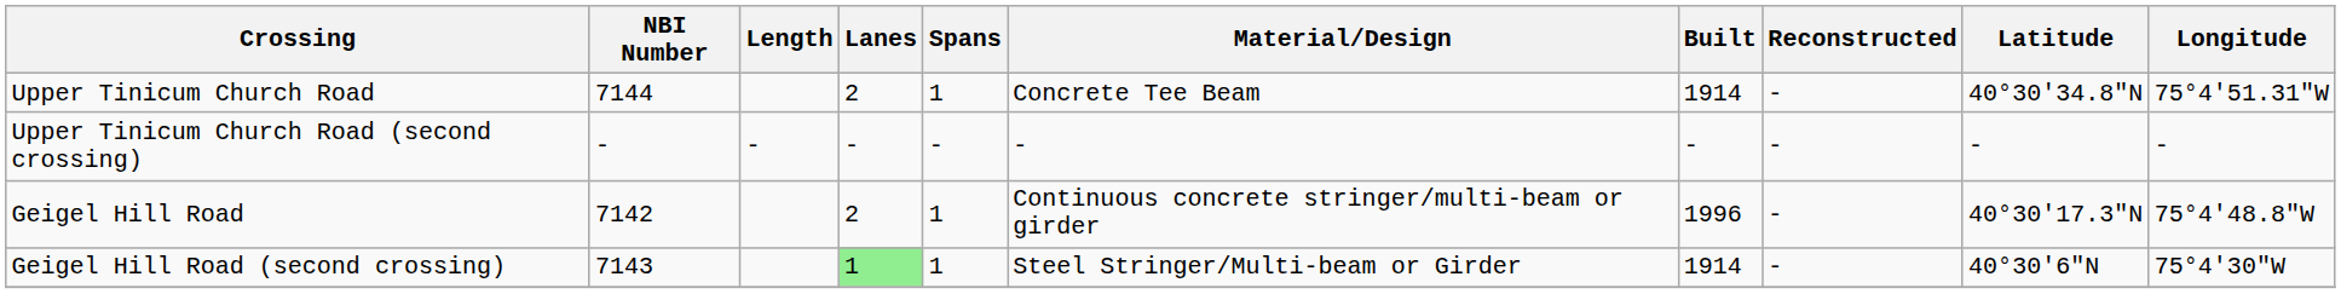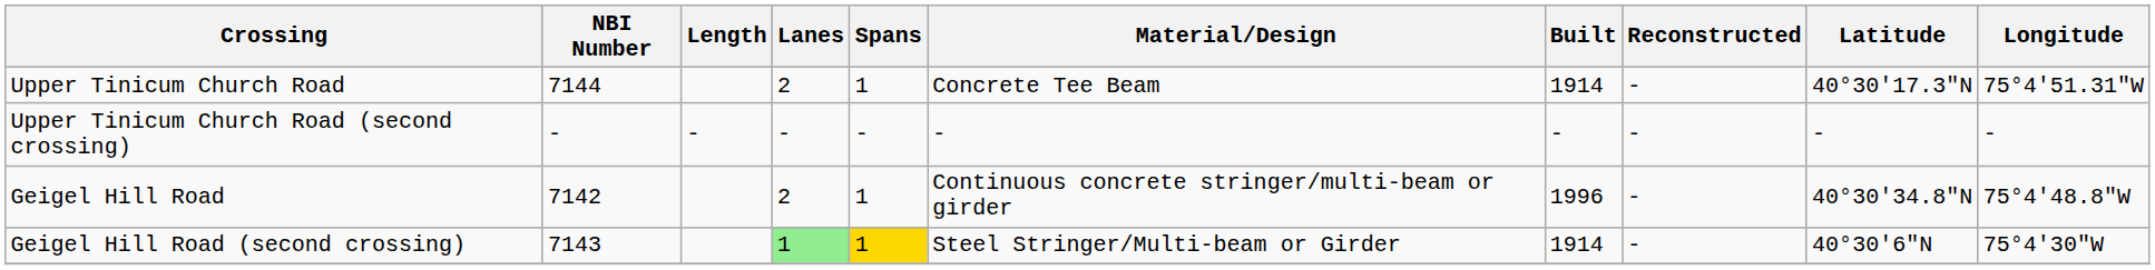 <table class="wikitable">
 <tr>
 <th>Crossing</th>
 <th>NBI Number</th>
 <th>Length</th>
 <th>Lanes</th>
 <th>Spans</th>
 <th>Material/Design</th>
 <th>Built</th>
 <th>Reconstructed</th>
 <th>Latitude</th>
 <th>Longitude</th>
 </tr>
 <tr>
 <td>Upper Tinicum Church Road</td>
 <td>7144</td>
 <td></td>
 <td>2</td>
 <td>1</td>
 <td>Concrete Tee Beam</td>
 <td>1914</td>
 <td>-</td>
-<td>40°30'34.8"N</td>
+<td>40°30'17.3"N</td>
 <td>75°4'51.31"W</td>
 </tr>
 <tr>
 <td>Upper Tinicum Church Road (second crossing)</td>
 <td>-</td>
 <td>-</td>
 <td>-</td>
 <td>-</td>
 <td>-</td>
 <td>-</td>
 <td>-</td>
 <td>-</td>
 <td>-</td>
 </tr>
 <tr>
 <td>Geigel Hill Road</td>
 <td>7142</td>
 <td></td>
 <td>2</td>
 <td>1</td>
 <td>Continuous concrete stringer/multi-beam or girder</td>
 <td>1996</td>
 <td>-</td>
-<td>40°30'17.3"N</td>
+<td>40°30'34.8"N</td>
 <td>75°4'48.8"W</td>
 </tr>
 <tr>
 <td>Geigel Hill Road (second crossing)</td>
 <td>7143</td>
 <td></td>
 <td style="background: lightgreen;">1</td>
-<td>1</td>
+<td style="background: gold;">1</td>
 <td>Steel Stringer/Multi-beam or Girder</td>
 <td>1914</td>
 <td>-</td>
 <td>40°30'6"N</td>
 <td>75°4'30"W</td>
 </tr>
 <tr>
 </tr>
 </table>
